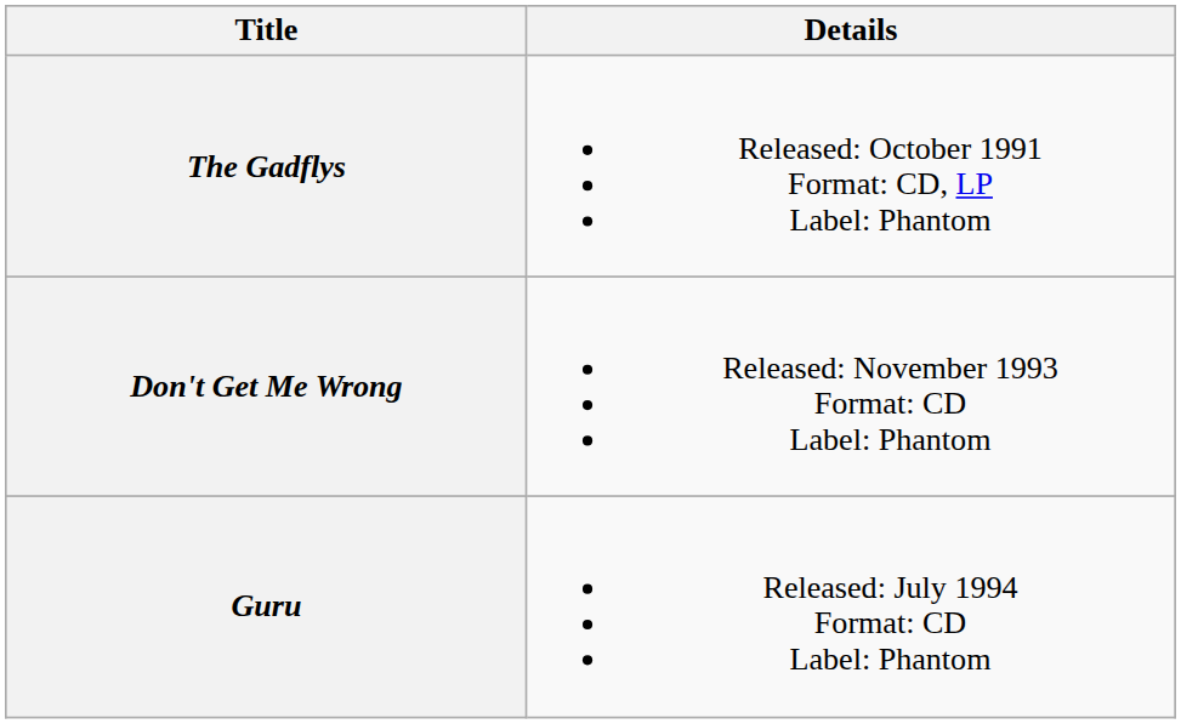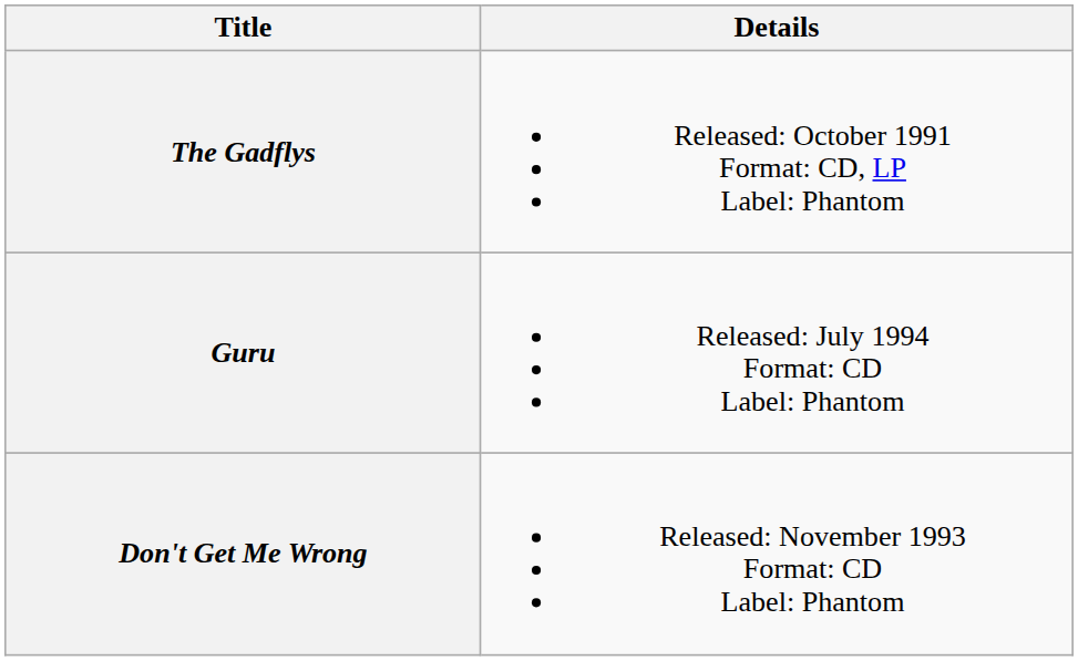 <table class="wikitable plainrowheaders" style="text-align:center;" border="1">
 <tr>
 <th scope="col" style="width:16em;">Title</th>
 <th scope="col" style="width:20em;">Details</th>
 </tr>
 <tr>
 <th scope="row"><em>The Gadflys</em></th>
 <td><br><ul><li>Released: October 1991</li><li>Format: CD, <a href='#'>LP</a></li><li>Label: Phantom </li></ul></td>
 </tr>
 <tr>
+<th scope="row"><em>Guru</em></th>
+<td><br><ul><li>Released: July 1994</li><li>Format: CD</li><li>Label: Phantom </li></ul></td>
+</tr>
+<tr>
 <th scope="row"><em>Don't Get Me Wrong</em></th>
 <td><br><ul><li>Released: November 1993</li><li>Format: CD</li><li>Label: Phantom </li></ul></td>
 </tr>
-<tr>
-<th scope="row"><em>Guru</em></th>
-<td><br><ul><li>Released: July 1994</li><li>Format: CD</li><li>Label: Phantom </li></ul></td>
-</tr>
 </table>
